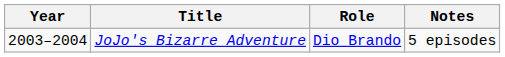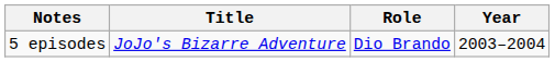 <table class="wikitable sortable">
 <tr>
-<th>Year</th>
+<th>Notes</th>
 <th>Title</th>
 <th>Role</th>
-<th>Notes</th>
+<th>Year</th>
 </tr>
 <tr>
-<td>2003–2004</td>
+<td>5 episodes</td>
 <td><em><a href='#'>JoJo's Bizarre Adventure</a></em></td>
 <td><a href='#'>Dio Brando</a></td>
-<td>5 episodes</td>
+<td>2003–2004</td>
 </tr>
 </table>
